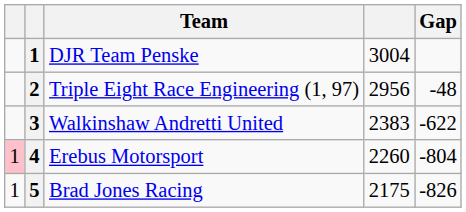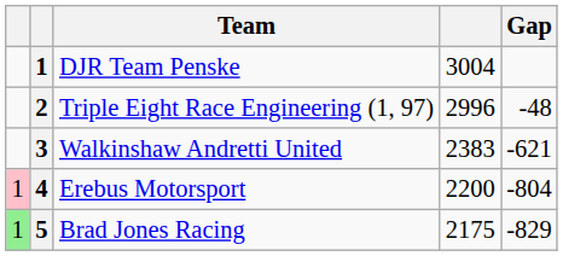 <table class="wikitable" style="font-size: 95%;">
 <tr>
 <th></th>
 <th></th>
 <th>Team</th>
 <th></th>
 <th>Gap</th>
 </tr>
 <tr>
 <td align="left"></td>
 <th>1</th>
 <td><a href='#'>DJR Team Penske</a></td>
 <td align="right">3004</td>
 <td align="right"></td>
 </tr>
 <tr>
 <td align="left"></td>
 <th>2</th>
 <td><a href='#'>Triple Eight Race Engineering</a> (1, 97)</td>
-<td align="right">2956</td>
+<td align="right">2996</td>
 <td align="right">-48</td>
 </tr>
 <tr>
 <td align="left"></td>
 <th>3</th>
 <td><a href='#'>Walkinshaw Andretti United</a></td>
 <td align="right">2383</td>
-<td align="right">-622</td>
+<td align="right">-621</td>
 </tr>
 <tr>
 <td align="left" style="background: pink;"> 1</td>
 <th>4</th>
 <td><a href='#'>Erebus Motorsport</a></td>
-<td align="right">2260</td>
+<td align="right">2200</td>
 <td align="right">-804</td>
 </tr>
 <tr>
-<td align="left"> 1</td>
+<td align="left" style="background: lightgreen;"> 1</td>
 <th>5</th>
 <td><a href='#'>Brad Jones Racing</a></td>
 <td align="right">2175</td>
-<td align="right">-826</td>
+<td align="right">-829</td>
 </tr>
 </table>
